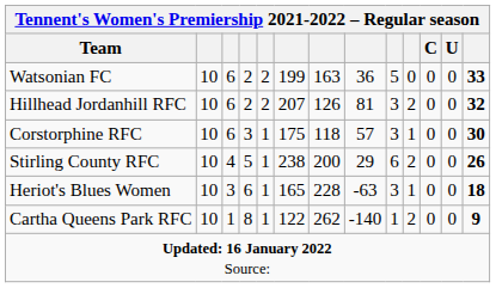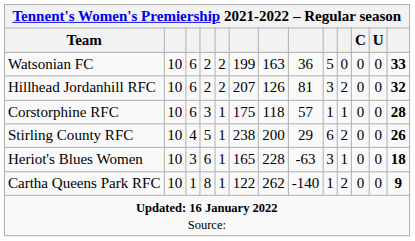 <table class=wikitable style="text-align:center">
 <tr>
 <th colspan="100%"><a href='#'>Tennent's Women's Premiership</a> 2021-2022 – Regular season</th>
 </tr>
 <tr>
 <th>Team</th>
 <th></th>
 <th></th>
 <th></th>
 <th></th>
 <th></th>
 <th></th>
 <th></th>
 <th></th>
 <th></th>
 <th>C</th>
 <th>U</th>
 <th></th>
 </tr>
 <tr>
 <td align="left">Watsonian FC</td>
 <td>10</td>
 <td>6</td>
 <td>2</td>
 <td>2</td>
 <td>199</td>
 <td>163</td>
 <td>36</td>
 <td>5</td>
 <td>0</td>
 <td>0</td>
 <td>0</td>
 <td><strong>33</strong></td>
 </tr>
 <tr>
 <td align="left">Hillhead Jordanhill RFC</td>
 <td>10</td>
 <td>6</td>
 <td>2</td>
 <td>2</td>
 <td>207</td>
 <td>126</td>
 <td>81</td>
 <td>3</td>
 <td>2</td>
 <td>0</td>
 <td>0</td>
 <td><strong>32</strong></td>
 </tr>
 <tr>
 <td align=left>Corstorphine RFC</td>
 <td>10</td>
 <td>6</td>
 <td>3</td>
 <td>1</td>
 <td>175</td>
 <td>118</td>
 <td>57</td>
-<td>3</td>
+<td>1</td>
 <td>1</td>
 <td>0</td>
 <td>0</td>
-<td><strong>30</strong></td>
+<td><strong>28</strong></td>
 </tr>
 <tr>
 <td align=left>Stirling County RFC</td>
 <td>10</td>
 <td>4</td>
 <td>5</td>
 <td>1</td>
 <td>238</td>
 <td>200</td>
 <td>29</td>
 <td>6</td>
 <td>2</td>
 <td>0</td>
 <td>0</td>
 <td><strong>26</strong></td>
 </tr>
 <tr>
 <td align=left>Heriot's Blues Women</td>
 <td>10</td>
 <td>3</td>
 <td>6</td>
 <td>1</td>
 <td>165</td>
 <td>228</td>
 <td>-63</td>
 <td>3</td>
 <td>1</td>
 <td>0</td>
 <td>0</td>
 <td><strong>18</strong></td>
 </tr>
 <tr>
 <td align=left>Cartha Queens Park RFC</td>
 <td>10</td>
 <td>1</td>
 <td>8</td>
 <td>1</td>
 <td>122</td>
 <td>262</td>
 <td>-140</td>
 <td>1</td>
 <td>2</td>
 <td>0</td>
 <td>0</td>
 <td><strong>9</strong></td>
 </tr>
 <tr>
 <td colspan="100%" style="border:0;"><small><strong>Updated: 16 January 2022</strong> <br>Source:<br></small></td>
 </tr>
 </table>
